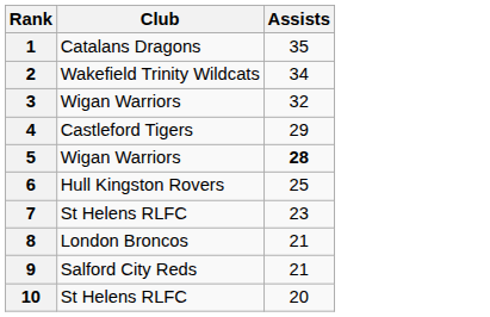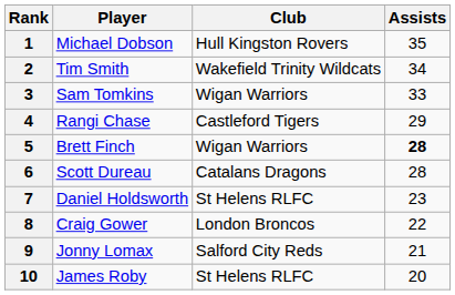 <table class="wikitable" style="text-align:center">
 <tr>
 <th>Rank</th>
+<th>Player</th>
 <th>Club</th>
 <th>Assists</th>
 </tr>
 <tr>
 <th>1</th>
-<td align="left"> Catalans Dragons</td>
+<td align="left"> <a href='#'>Michael Dobson</a></td>
+<td align="left"> Hull Kingston Rovers</td>
 <td>35</td>
 </tr>
 <tr>
 <th>2</th>
+<td align="left"> <a href='#'>Tim Smith</a></td>
 <td align="left"> Wakefield Trinity Wildcats</td>
 <td>34</td>
 </tr>
 <tr>
 <th>3</th>
+<td align="left"> <a href='#'>Sam Tomkins</a></td>
 <td align="left"> Wigan Warriors</td>
-<td>32</td>
+<td>33</td>
 </tr>
 <tr>
 <th>4</th>
+<td align="left"> <a href='#'>Rangi Chase</a></td>
 <td align="left"> Castleford Tigers</td>
 <td>29</td>
 </tr>
 <tr>
 <th>5</th>
+<td align="left"> <a href='#'>Brett Finch</a></td>
 <td align="left"> Wigan Warriors</td>
 <td><strong>28</strong></td>
 </tr>
 <tr>
 <th>6</th>
-<td align="left"> Hull Kingston Rovers</td>
-<td>25</td>
+<td align="left"> <a href='#'>Scott Dureau</a></td>
+<td align="left"> Catalans Dragons</td>
+<td>28</td>
 </tr>
 <tr>
 <th>7</th>
+<td align="left"> <a href='#'>Daniel Holdsworth</a></td>
 <td align="left"> St Helens RLFC</td>
 <td>23</td>
 </tr>
 <tr>
 <th>8</th>
+<td align="left"> <a href='#'>Craig Gower</a></td>
 <td align="left"> London Broncos</td>
-<td>21</td>
+<td>22</td>
 </tr>
 <tr>
 <th>9</th>
+<td align="left"> <a href='#'>Jonny Lomax</a></td>
 <td align="left"> Salford City Reds</td>
 <td>21</td>
 </tr>
 <tr>
 <th>10</th>
+<td align="left"> <a href='#'>James Roby</a></td>
 <td align="left"> St Helens RLFC</td>
 <td>20</td>
 </tr>
 </table>
